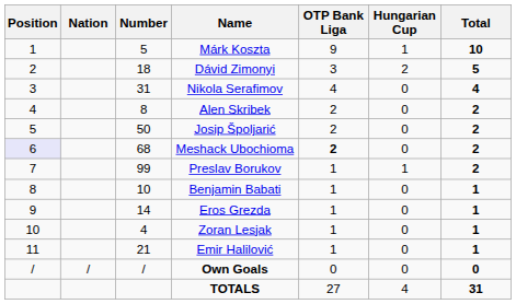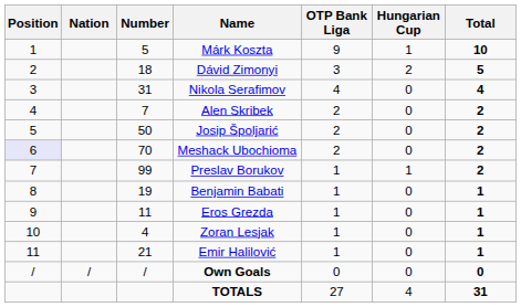 <table class="wikitable" style="font-size: 95%; text-align: center;">
 <tr>
 <th width=60>Position</th>
 <th width=60>Nation</th>
 <th width=60>Number</th>
 <th width=150>Name</th>
 <th width=80>OTP Bank Liga</th>
 <th width=80>Hungarian Cup</th>
 <th width=80>Total</th>
 </tr>
 <tr>
 <td>1</td>
 <td></td>
 <td>5</td>
 <td><a href='#'>Márk Koszta</a></td>
 <td>9</td>
 <td>1</td>
 <td><strong>10</strong></td>
 </tr>
 <tr>
 <td>2</td>
 <td></td>
 <td>18</td>
 <td><a href='#'>Dávid Zimonyi</a></td>
 <td>3</td>
 <td>2</td>
 <td><strong>5</strong></td>
 </tr>
 <tr>
 <td>3</td>
 <td></td>
 <td>31</td>
 <td><a href='#'>Nikola Serafimov</a></td>
 <td>4</td>
 <td>0</td>
 <td><strong>4</strong></td>
 </tr>
 <tr>
 <td>4</td>
 <td></td>
-<td>8</td>
+<td>7</td>
 <td><a href='#'>Alen Skribek</a></td>
 <td>2</td>
 <td>0</td>
 <td><strong>2</strong></td>
 </tr>
 <tr>
 <td>5</td>
 <td></td>
 <td>50</td>
 <td><a href='#'>Josip Špoljarić</a></td>
 <td>2</td>
 <td>0</td>
 <td><strong>2</strong></td>
 </tr>
 <tr>
 <td style="background: lavender;">6</td>
 <td></td>
-<td>68</td>
+<td>70</td>
 <td><a href='#'>Meshack Ubochioma</a></td>
-<td><strong>2</strong></td>
+<td>2</td>
 <td>0</td>
 <td><strong>2</strong></td>
 </tr>
 <tr>
 <td>7</td>
 <td></td>
 <td>99</td>
 <td><a href='#'>Preslav Borukov</a></td>
 <td>1</td>
 <td>1</td>
 <td><strong>2</strong></td>
 </tr>
 <tr>
 <td>8</td>
 <td></td>
-<td>10</td>
+<td>19</td>
 <td><a href='#'>Benjamin Babati</a></td>
 <td>1</td>
 <td>0</td>
 <td><strong>1</strong></td>
 </tr>
 <tr>
 <td>9</td>
 <td></td>
-<td>14</td>
+<td>11</td>
 <td><a href='#'>Eros Grezda</a></td>
 <td>1</td>
 <td>0</td>
 <td><strong>1</strong></td>
 </tr>
 <tr>
 <td>10</td>
 <td></td>
 <td>4</td>
 <td><a href='#'>Zoran Lesjak</a></td>
 <td>1</td>
 <td>0</td>
 <td><strong>1</strong></td>
 </tr>
 <tr>
 <td>11</td>
 <td></td>
 <td>21</td>
 <td><a href='#'>Emir Halilović</a></td>
 <td>1</td>
 <td>0</td>
 <td><strong>1</strong></td>
 </tr>
 <tr>
 <td>/</td>
 <td>/</td>
 <td>/</td>
 <td><strong>Own Goals</strong></td>
 <td>0</td>
 <td>0</td>
 <td><strong>0</strong></td>
 </tr>
 <tr>
 <td></td>
 <td></td>
 <td></td>
 <td><strong>TOTALS</strong></td>
 <td>27</td>
 <td>4</td>
 <td><strong>31</strong></td>
 </tr>
 </table>
